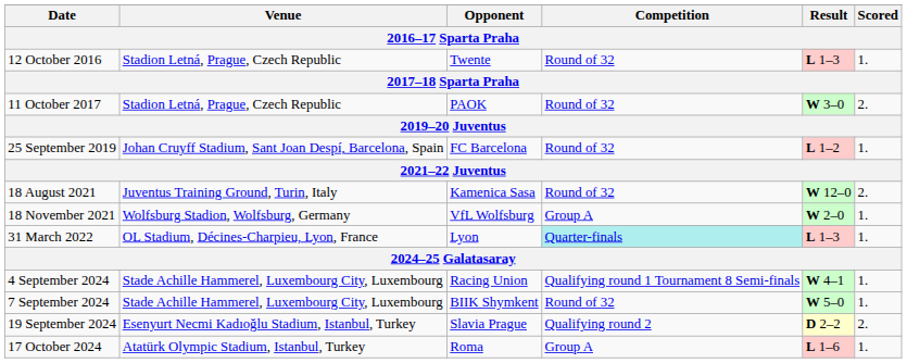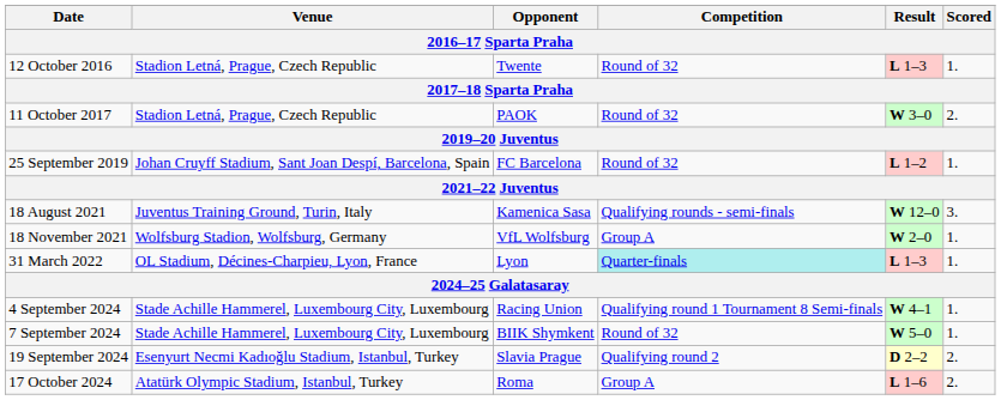 <table class=wikitable>
 <tr>
 </tr>
 <tr>
 <th>Date</th>
 <th>Venue</th>
 <th>Opponent</th>
 <th>Competition</th>
 <th>Result</th>
 <th>Scored</th>
 </tr>
 <tr>
 <th colspan=6><a href='#'>2016–17</a> <a href='#'>Sparta Praha</a></th>
 </tr>
 <tr>
 <td>12 October 2016</td>
 <td><a href='#'>Stadion Letná</a>, <a href='#'>Prague</a>, Czech Republic</td>
 <td> <a href='#'>Twente</a></td>
 <td><a href='#'>Round of 32</a></td>
 <td bgcolor=ffcccc><strong>L</strong> 1–3</td>
 <td>1.</td>
 </tr>
 <tr>
 <th colspan=6><a href='#'>2017–18</a> <a href='#'>Sparta Praha</a></th>
 </tr>
 <tr>
 <td>11 October 2017</td>
 <td><a href='#'>Stadion Letná</a>, <a href='#'>Prague</a>, Czech Republic</td>
 <td> <a href='#'>PAOK</a></td>
 <td><a href='#'>Round of 32</a></td>
 <td bgcolor=ccffcc><strong>W</strong> 3–0</td>
 <td>2.</td>
 </tr>
 <tr>
 <th colspan=6><a href='#'>2019–20</a> <a href='#'>Juventus</a></th>
 </tr>
 <tr>
 <td>25 September 2019</td>
 <td><a href='#'>Johan Cruyff Stadium</a>, <a href='#'>Sant Joan Despí, Barcelona</a>, Spain</td>
 <td> <a href='#'>FC Barcelona</a></td>
 <td><a href='#'>Round of 32</a></td>
 <td bgcolor=ffcccc><strong>L</strong> 1–2</td>
 <td>1.</td>
 </tr>
 <tr>
 <th colspan=6><a href='#'>2021–22</a> <a href='#'>Juventus</a></th>
 </tr>
 <tr>
 <td>18 August 2021</td>
 <td><a href='#'>Juventus Training Ground</a>, <a href='#'>Turin</a>, Italy</td>
 <td> <a href='#'>Kamenica Sasa</a></td>
-<td><a href='#'>Round of 32</a></td>
+<td><a href='#'>Qualifying rounds - semi-finals</a></td>
 <td bgcolor=ccffcc><strong>W</strong> 12–0</td>
-<td>2.</td>
+<td>3.</td>
 </tr>
 <tr>
 <td>18 November 2021</td>
 <td><a href='#'>Wolfsburg Stadion</a>, <a href='#'>Wolfsburg</a>, Germany</td>
 <td> <a href='#'>VfL Wolfsburg</a></td>
 <td><a href='#'>Group A</a></td>
 <td bgcolor=ccffcc><strong>W</strong> 2–0</td>
 <td>1.</td>
 </tr>
 <tr>
 <td>31 March 2022</td>
 <td><a href='#'>OL Stadium</a>, <a href='#'>Décines-Charpieu, Lyon</a>, France</td>
 <td> <a href='#'>Lyon</a></td>
 <td style="background: paleturquoise;"><a href='#'>Quarter-finals</a></td>
 <td bgcolor=ffcccc><strong>L</strong> 1–3</td>
 <td>1.</td>
 </tr>
 <tr>
 <th colspan=6><a href='#'>2024–25</a> <a href='#'>Galatasaray</a></th>
 </tr>
 <tr>
 <td>4 September 2024</td>
 <td><a href='#'>Stade Achille Hammerel</a>, <a href='#'>Luxembourg City</a>, Luxembourg</td>
 <td> <a href='#'>Racing Union</a></td>
 <td><a href='#'>Qualifying round 1 Tournament 8 Semi-finals</a></td>
 <td bgcolor=ccffcc><strong>W</strong> 4–1</td>
 <td>1.</td>
 </tr>
 <tr>
 <td>7 September 2024</td>
 <td><a href='#'>Stade Achille Hammerel</a>, <a href='#'>Luxembourg City</a>, Luxembourg</td>
 <td> <a href='#'>BIIK Shymkent</a></td>
 <td><a href='#'>Round of 32</a></td>
 <td bgcolor=ccffcc><strong>W</strong> 5–0</td>
 <td>1.</td>
 </tr>
 <tr>
 <td>19 September 2024</td>
 <td><a href='#'>Esenyurt Necmi Kadıoğlu Stadium</a>, <a href='#'>Istanbul</a>, Turkey</td>
 <td> <a href='#'>Slavia Prague</a></td>
 <td><a href='#'>Qualifying round 2</a></td>
 <td bgcolor=ffffcc><strong>D</strong> 2–2</td>
 <td>2.</td>
 </tr>
 <tr>
 <td>17 October 2024</td>
 <td><a href='#'>Atatürk Olympic Stadium</a>, <a href='#'>Istanbul</a>, Turkey</td>
 <td> <a href='#'>Roma</a></td>
 <td rowspan=1><a href='#'>Group A</a></td>
 <td bgcolor=ffcccc><strong>L</strong> 1–6</td>
-<td>1.</td>
+<td>2.</td>
 </tr>
 </table>
